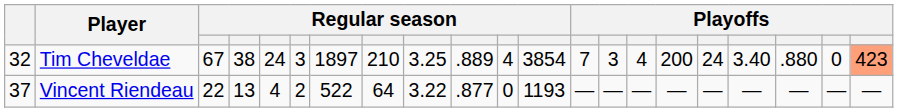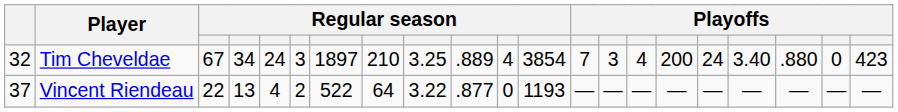 <table class="wikitable plainrowheaders" style="text-align:center;">
 <tr>
 <th scope="col" rowspan="2"></th>
 <th scope="col" rowspan="2">Player</th>
 <th scope=colgroup colspan=10>Regular season</th>
 <th scope=colgroup colspan=9>Playoffs</th>
 </tr>
 <tr>
 <th scope="col"></th>
 <th scope="col"></th>
 <th scope="col"></th>
 <th scope="col"></th>
 <th scope="col"></th>
 <th scope="col"></th>
 <th scope="col"></th>
 <th scope="col"></th>
 <th scope="col"></th>
 <th scope="col"></th>
 <th scope="col"></th>
 <th scope="col"></th>
 <th scope="col"></th>
 <th scope="col"></th>
 <th scope="col"></th>
 <th scope="col"></th>
 <th scope="col"></th>
 <th scope="col"></th>
 <th scope="col"></th>
 </tr>
 <tr>
 <td scope="row">32</td>
 <td align="left"><a href='#'>Tim Cheveldae</a></td>
 <td>67</td>
-<td>38</td>
+<td>34</td>
 <td>24</td>
 <td>3</td>
 <td>1897</td>
 <td>210</td>
 <td>3.25</td>
 <td>.889</td>
 <td>4</td>
 <td>3854</td>
 <td>7</td>
 <td>3</td>
 <td>4</td>
 <td>200</td>
 <td>24</td>
 <td>3.40</td>
 <td>.880</td>
 <td>0</td>
-<td style="background: lightsalmon;">423</td>
+<td>423</td>
 </tr>
 <tr>
 <td scope="row">37</td>
 <td align="left"><a href='#'>Vincent Riendeau</a></td>
 <td>22</td>
 <td>13</td>
 <td>4</td>
 <td>2</td>
 <td>522</td>
 <td>64</td>
 <td>3.22</td>
 <td>.877</td>
 <td>0</td>
 <td>1193</td>
 <td>—</td>
 <td>—</td>
 <td>—</td>
 <td>—</td>
 <td>—</td>
 <td>—</td>
 <td>—</td>
 <td>—</td>
 <td>—</td>
 </tr>
 </table>
